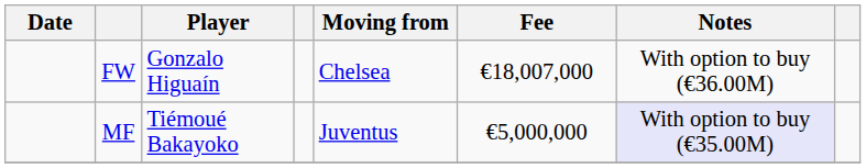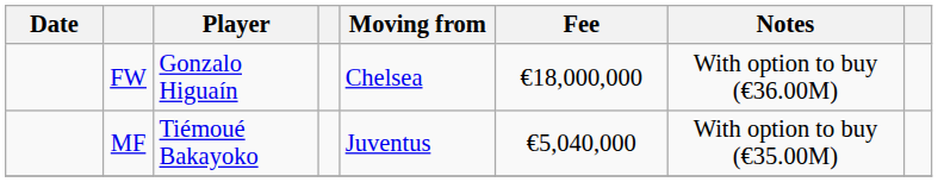 <table class="wikitable sortable">
 <tr>
 <th style="width:110px">Date</th>
 <th style="width:30px"></th>
 <th style="width:180px">Player</th>
 <th style="width:20px"></th>
 <th style="width:180px">Moving from</th>
 <th style="width:160px">Fee</th>
 <th style="width:320px" class="unsortable">Notes</th>
 <th style="width:35px"></th>
 </tr>
 <tr>
 <td></td>
 <td style="text-align:center"><a href='#'>FW</a></td>
 <td> <a href='#'>Gonzalo Higuaín</a></td>
 <td style="text-align:center"></td>
 <td> <a href='#'>Chelsea</a></td>
-<td style="text-align:center">€18,007,000</td>
+<td style="text-align:center">€18,000,000</td>
 <td style="text-align:center">With option to buy (€36.00M)</td>
 <td></td>
 </tr>
 <tr>
 <td></td>
 <td style="text-align:center"><a href='#'>MF</a></td>
 <td> <a href='#'>Tiémoué Bakayoko</a></td>
 <td style="text-align:center"></td>
 <td> <a href='#'>Juventus</a></td>
-<td style="text-align:center">€5,000,000</td>
-<td style="background: lavender; text-align:center">With option to buy (€35.00M)</td>
+<td style="text-align:center">€5,040,000</td>
+<td style="text-align:center">With option to buy (€35.00M)</td>
 <td></td>
 </tr>
 <tr>
 </tr>
 </table>
